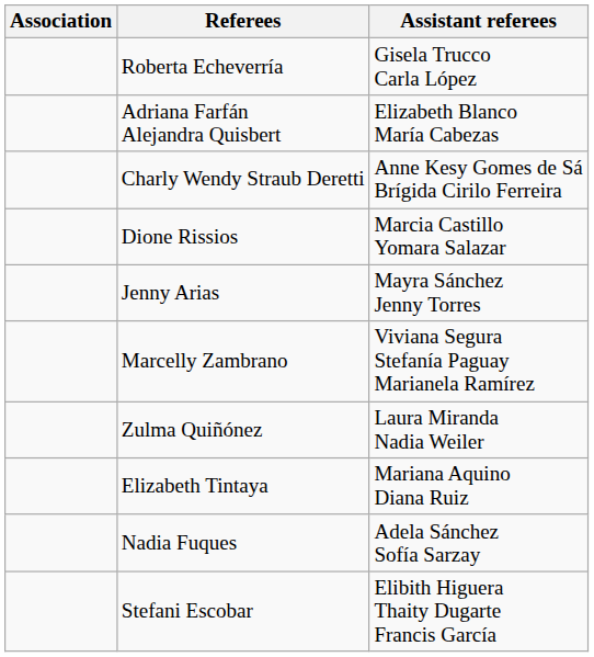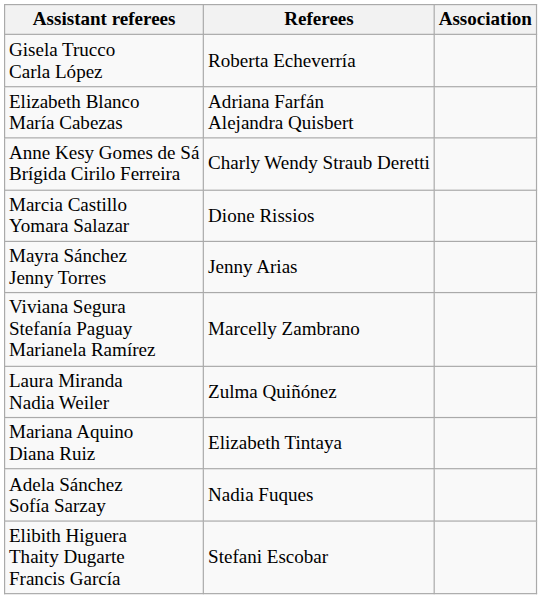 <table class="wikitable">
 <tr>
+<th>Assistant referees</th>
+<th>Referees</th>
 <th>Association</th>
-<th>Referees</th>
-<th>Assistant referees</th>
 </tr>
 <tr>
+<td>Gisela Trucco<br>Carla López</td>
+<td>Roberta Echeverría</td>
 <td></td>
-<td>Roberta Echeverría</td>
-<td>Gisela Trucco<br>Carla López</td>
 </tr>
 <tr>
+<td>Elizabeth Blanco<br>María Cabezas</td>
+<td>Adriana Farfán<br>Alejandra Quisbert</td>
 <td></td>
-<td>Adriana Farfán<br>Alejandra Quisbert</td>
-<td>Elizabeth Blanco<br>María Cabezas</td>
 </tr>
 <tr>
+<td>Anne Kesy Gomes de Sá<br>Brígida Cirilo Ferreira</td>
+<td>Charly Wendy Straub Deretti</td>
 <td></td>
-<td>Charly Wendy Straub Deretti</td>
-<td>Anne Kesy Gomes de Sá<br>Brígida Cirilo Ferreira</td>
 </tr>
 <tr>
+<td>Marcia Castillo<br>Yomara Salazar</td>
+<td>Dione Rissios</td>
 <td></td>
-<td>Dione Rissios</td>
-<td>Marcia Castillo<br>Yomara Salazar</td>
 </tr>
 <tr>
+<td>Mayra Sánchez<br>Jenny Torres</td>
+<td>Jenny Arias</td>
 <td></td>
-<td>Jenny Arias</td>
-<td>Mayra Sánchez<br>Jenny Torres</td>
 </tr>
 <tr>
+<td>Viviana Segura<br>Stefanía Paguay<br>Marianela Ramírez</td>
+<td>Marcelly Zambrano</td>
 <td></td>
-<td>Marcelly Zambrano</td>
-<td>Viviana Segura<br>Stefanía Paguay<br>Marianela Ramírez</td>
 </tr>
 <tr>
+<td>Laura Miranda<br>Nadia Weiler</td>
+<td>Zulma Quiñónez</td>
 <td></td>
-<td>Zulma Quiñónez</td>
-<td>Laura Miranda<br>Nadia Weiler</td>
 </tr>
 <tr>
+<td>Mariana Aquino<br>Diana Ruiz</td>
+<td>Elizabeth Tintaya</td>
 <td></td>
-<td>Elizabeth Tintaya</td>
-<td>Mariana Aquino<br>Diana Ruiz</td>
 </tr>
 <tr>
+<td>Adela Sánchez<br>Sofía Sarzay</td>
+<td>Nadia Fuques</td>
 <td></td>
-<td>Nadia Fuques</td>
-<td>Adela Sánchez<br>Sofía Sarzay</td>
 </tr>
 <tr>
+<td>Elibith Higuera<br>Thaity Dugarte<br>Francis García</td>
+<td>Stefani Escobar</td>
 <td></td>
-<td>Stefani Escobar</td>
-<td>Elibith Higuera<br>Thaity Dugarte<br>Francis García</td>
 </tr>
 </table>
